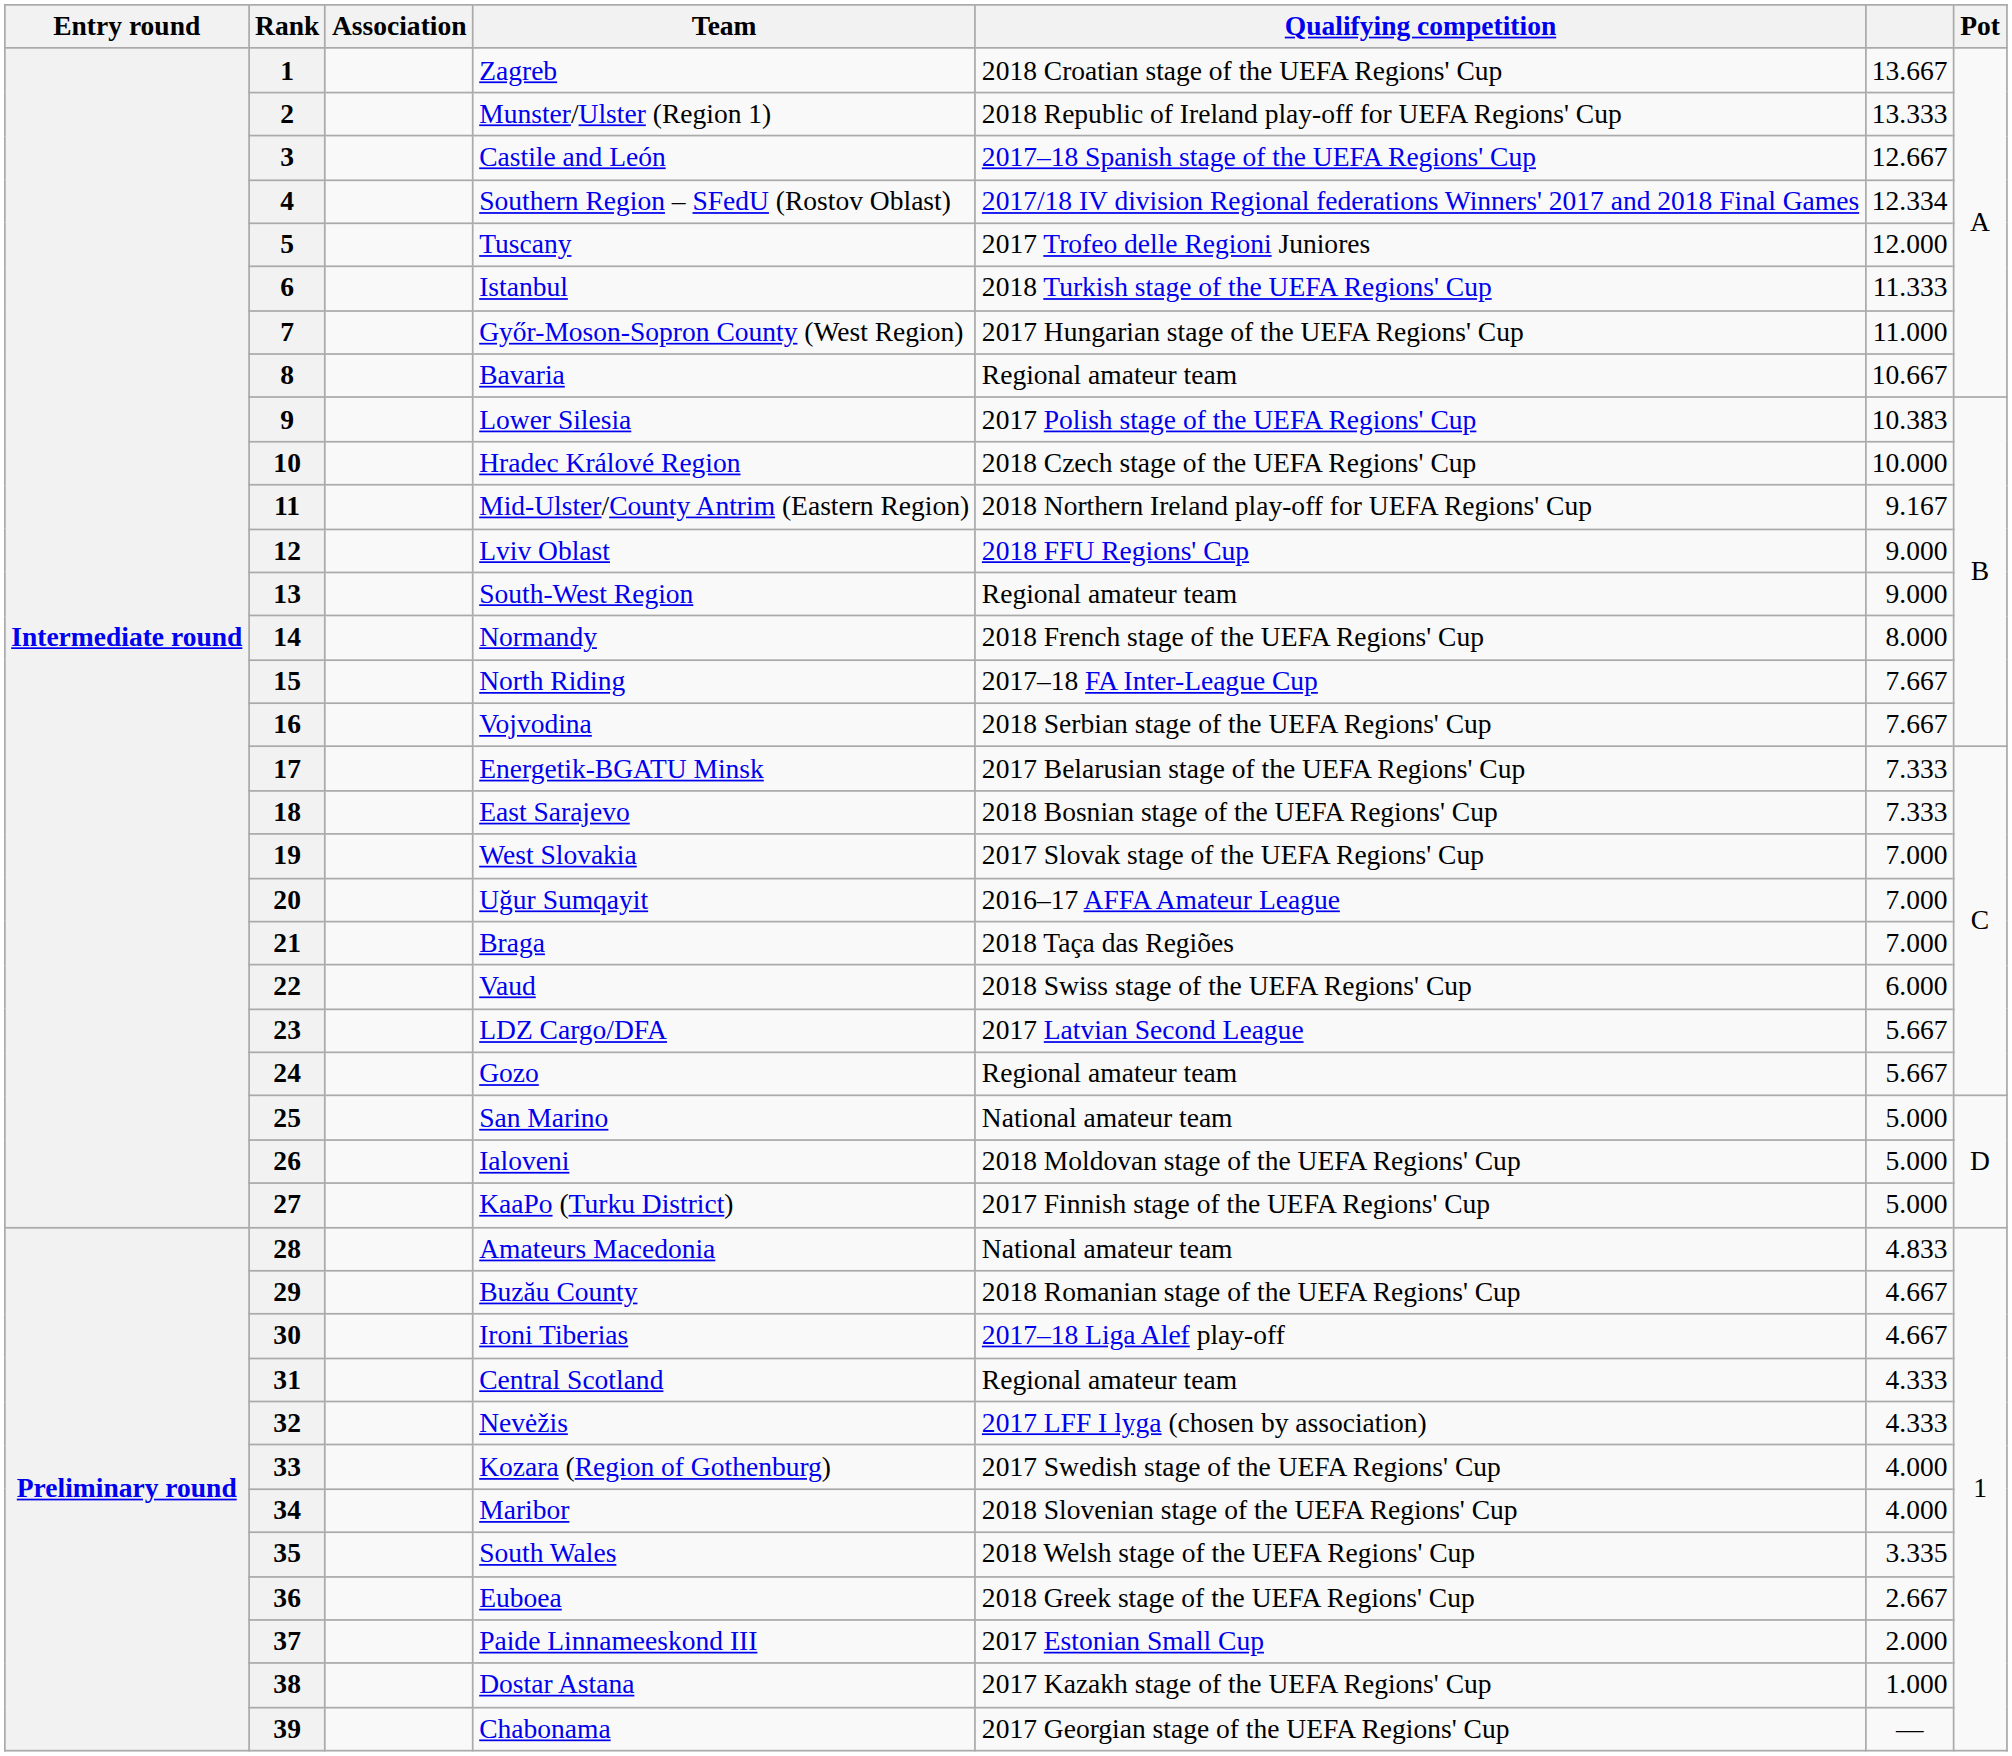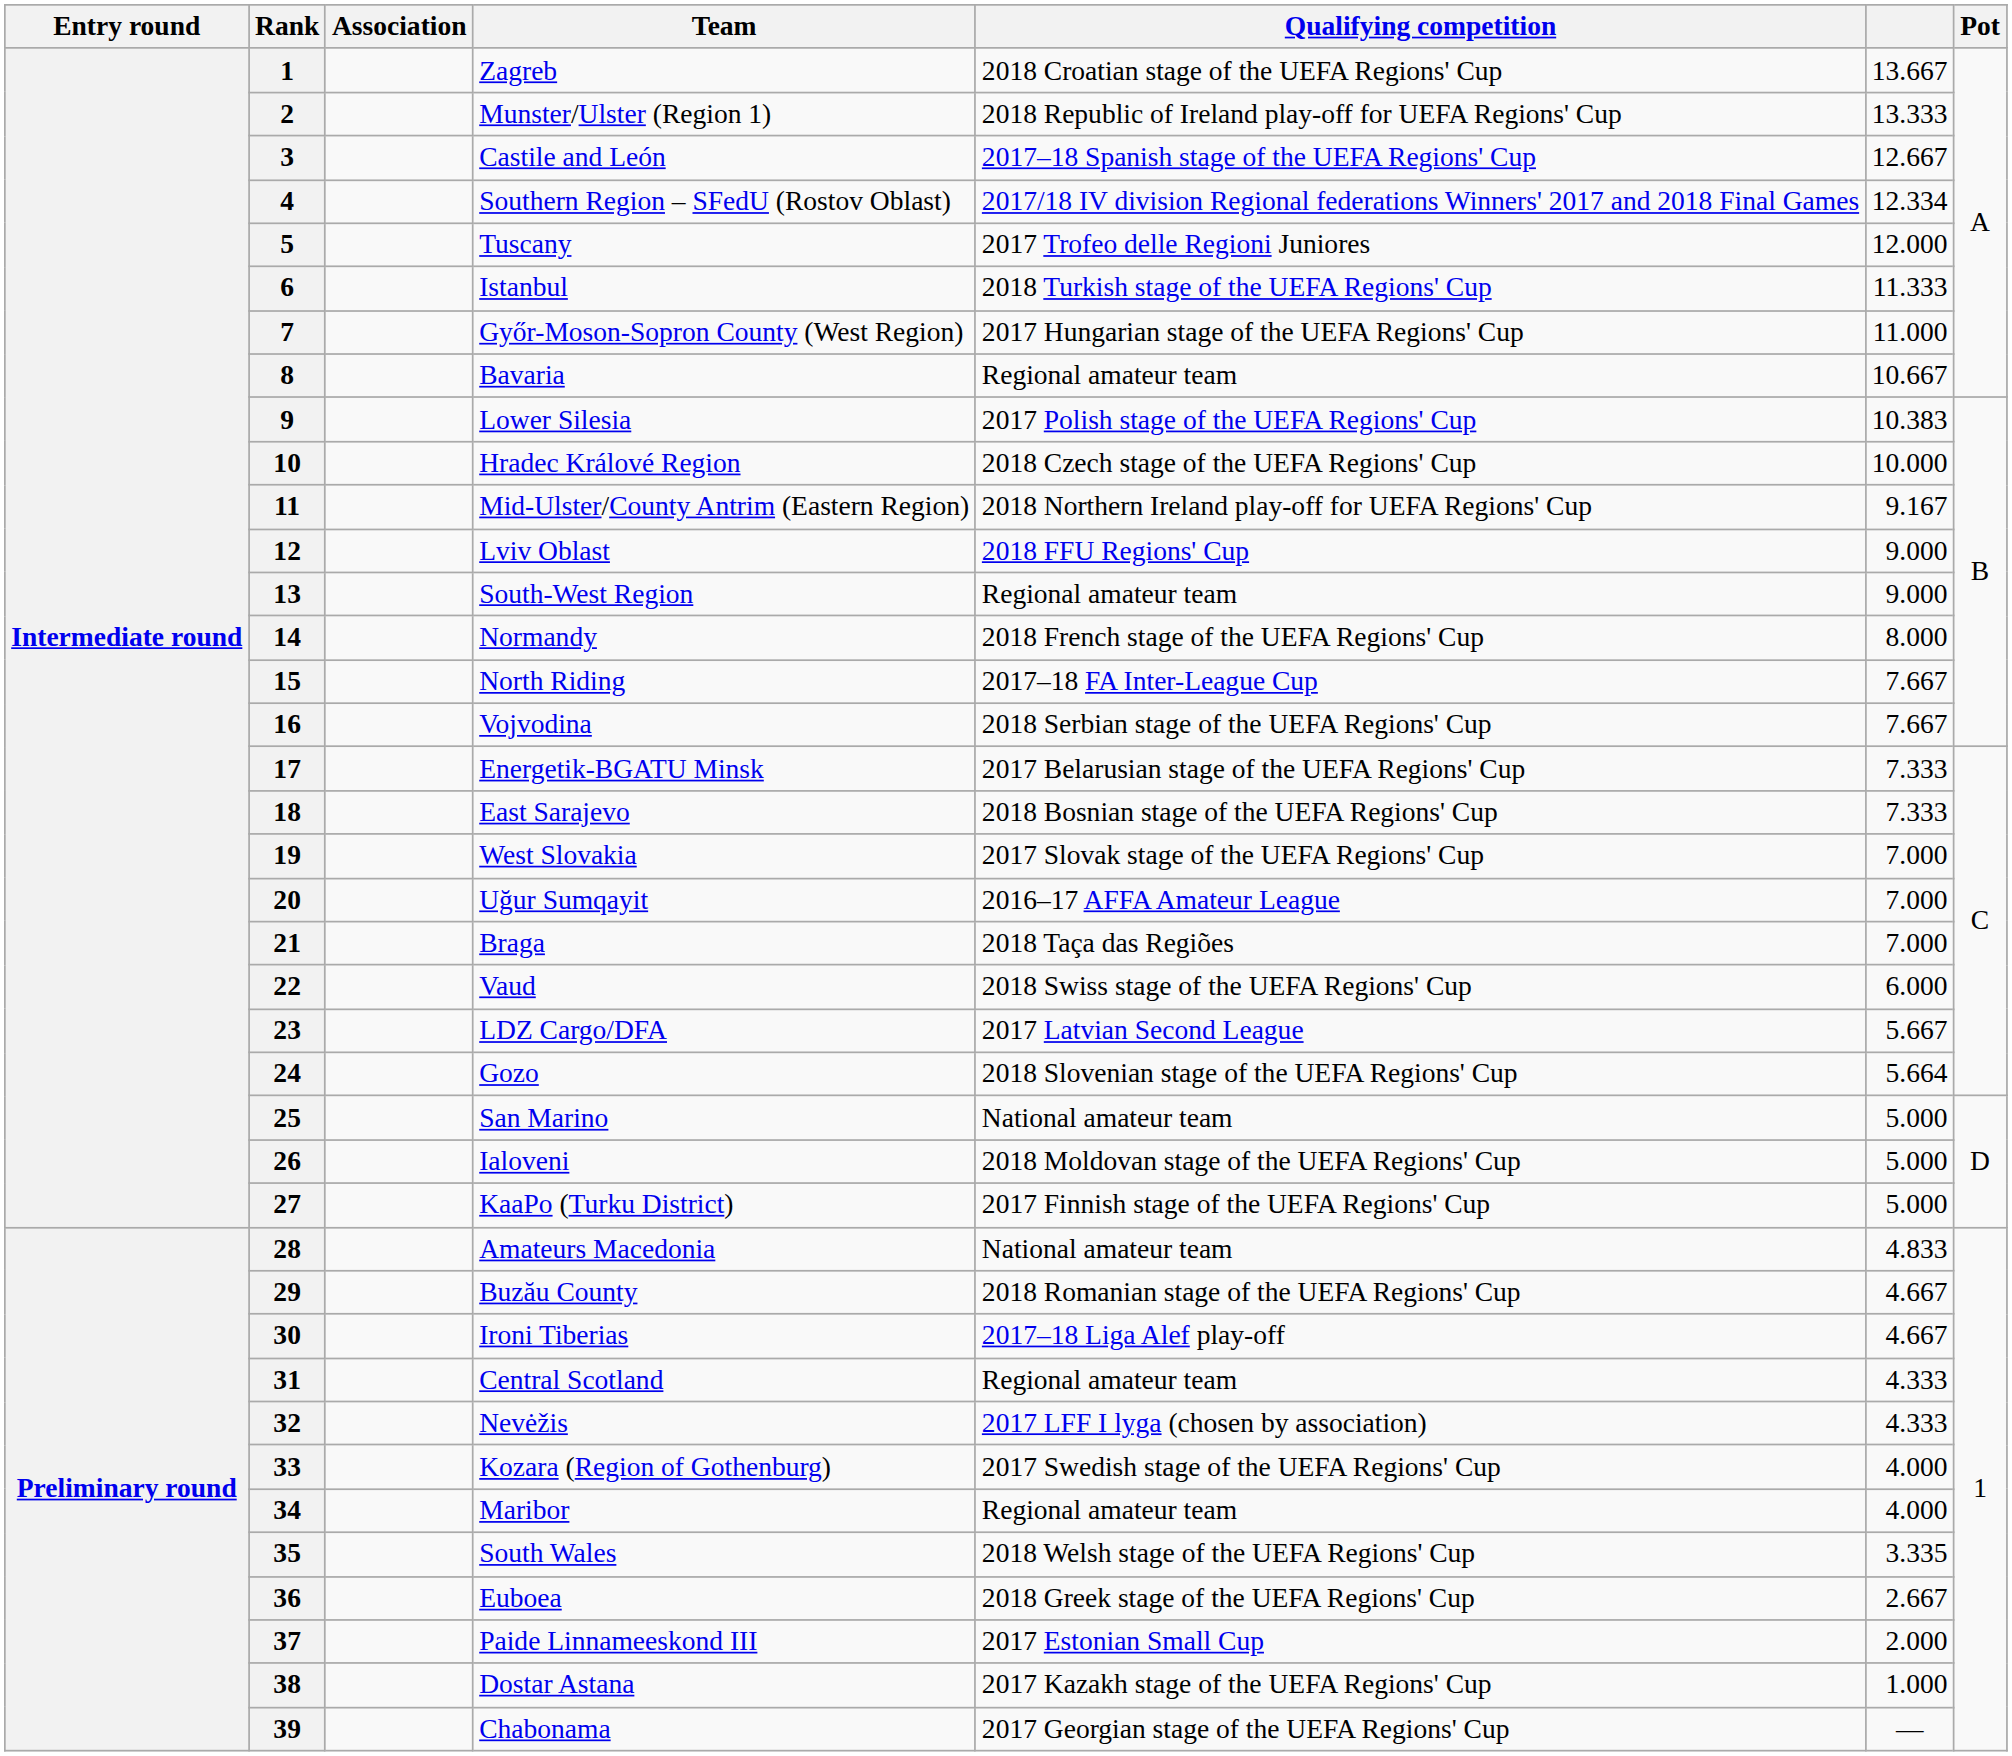 <table class="wikitable">
 <tr>
 <th>Entry round</th>
 <th>Rank</th>
 <th>Association</th>
 <th>Team</th>
 <th><a href='#'>Qualifying competition</a></th>
 <th></th>
 <th>Pot</th>
 </tr>
 <tr>
 <th rowspan=27><a href='#'>Intermediate round</a></th>
 <th>1</th>
 <td></td>
 <td> <a href='#'>Zagreb</a></td>
 <td>2018 Croatian stage of the UEFA Regions' Cup</td>
 <td align=right>13.667</td>
 <td align=center rowspan=8>A</td>
 </tr>
 <tr>
 <th>2</th>
 <td></td>
 <td> <a href='#'>Munster</a>/<a href='#'>Ulster</a> (Region 1)</td>
 <td>2018 Republic of Ireland play-off for UEFA Regions' Cup</td>
 <td align=right>13.333</td>
 </tr>
 <tr>
 <th>3</th>
 <td></td>
 <td> <a href='#'>Castile and León</a></td>
 <td><a href='#'>2017–18 Spanish stage of the UEFA Regions' Cup</a></td>
 <td align=right>12.667</td>
 </tr>
 <tr>
 <th>4</th>
 <td></td>
 <td> <a href='#'>Southern Region</a> – <a href='#'>SFedU</a> (Rostov Oblast)</td>
 <td><a href='#'>2017/18 IV division Regional federations Winners' 2017 and 2018 Final Games</a></td>
 <td align=right>12.334</td>
 </tr>
 <tr>
 <th>5</th>
 <td></td>
 <td> <a href='#'>Tuscany</a></td>
 <td>2017 <a href='#'>Trofeo delle Regioni</a> Juniores</td>
 <td align=right>12.000</td>
 </tr>
 <tr>
 <th>6</th>
 <td></td>
 <td><a href='#'>Istanbul</a></td>
 <td>2018  <a href='#'>Turkish stage of the UEFA Regions' Cup</a></td>
 <td align=right>11.333</td>
 </tr>
 <tr>
 <th>7</th>
 <td></td>
 <td> <a href='#'>Győr-Moson-Sopron County</a> (West Region)</td>
 <td>2017 Hungarian stage of the UEFA Regions' Cup</td>
 <td align=right>11.000</td>
 </tr>
 <tr>
 <th>8</th>
 <td></td>
 <td> <a href='#'>Bavaria</a></td>
 <td>Regional amateur team</td>
 <td align=right>10.667</td>
 </tr>
 <tr>
 <th>9</th>
 <td></td>
 <td> <a href='#'>Lower Silesia</a></td>
 <td>2017 <a href='#'>Polish stage of the UEFA Regions' Cup</a></td>
 <td align=right>10.383</td>
 <td align=center rowspan=8>B</td>
 </tr>
 <tr>
 <th>10</th>
 <td></td>
 <td> <a href='#'>Hradec Králové Region</a></td>
 <td>2018 Czech stage of the UEFA Regions' Cup</td>
 <td align=right>10.000</td>
 </tr>
 <tr>
 <th>11</th>
 <td></td>
 <td><a href='#'>Mid-Ulster</a>/<a href='#'>County Antrim</a> (Eastern Region)</td>
 <td>2018 Northern Ireland play-off for UEFA Regions' Cup</td>
 <td align=right>9.167</td>
 </tr>
 <tr>
 <th>12</th>
 <td></td>
 <td> <a href='#'>Lviv Oblast</a></td>
 <td><a href='#'>2018 FFU Regions' Cup</a></td>
 <td align=right>9.000</td>
 </tr>
 <tr>
 <th>13</th>
 <td></td>
 <td><a href='#'>South-West Region</a></td>
 <td>Regional amateur team</td>
 <td align=right>9.000</td>
 </tr>
 <tr>
 <th>14</th>
 <td></td>
 <td> <a href='#'>Normandy</a></td>
 <td>2018 French stage of the UEFA Regions' Cup</td>
 <td align=right>8.000</td>
 </tr>
 <tr>
 <th>15</th>
 <td></td>
 <td> <a href='#'>North Riding</a></td>
 <td>2017–18 <a href='#'>FA Inter-League Cup</a></td>
 <td align=right>7.667</td>
 </tr>
 <tr>
 <th>16</th>
 <td></td>
 <td> <a href='#'>Vojvodina</a></td>
 <td>2018 Serbian stage of the UEFA Regions' Cup</td>
 <td align=right>7.667</td>
 </tr>
 <tr>
 <th>17</th>
 <td></td>
 <td><a href='#'>Energetik-BGATU Minsk</a></td>
 <td>2017 Belarusian stage of the UEFA Regions' Cup</td>
 <td align=right>7.333</td>
 <td align=center rowspan=8>C</td>
 </tr>
 <tr>
 <th>18</th>
 <td></td>
 <td> <a href='#'>East Sarajevo</a></td>
 <td>2018 Bosnian stage of the UEFA Regions' Cup</td>
 <td align=right>7.333</td>
 </tr>
 <tr>
 <th>19</th>
 <td></td>
 <td><a href='#'>West Slovakia</a></td>
 <td>2017 Slovak stage of the UEFA Regions' Cup</td>
 <td align=right>7.000</td>
 </tr>
 <tr>
 <th>20</th>
 <td></td>
 <td><a href='#'>Uğur Sumqayit</a></td>
 <td>2016–17 <a href='#'>AFFA Amateur League</a></td>
 <td align=right>7.000</td>
 </tr>
 <tr>
 <th>21</th>
 <td></td>
 <td><a href='#'>Braga</a></td>
 <td>2018 Taça das Regiões</td>
 <td align=right>7.000</td>
 </tr>
 <tr>
 <th>22</th>
 <td></td>
 <td><a href='#'>Vaud</a></td>
 <td>2018 Swiss stage of the UEFA Regions' Cup</td>
 <td align=right>6.000</td>
 </tr>
 <tr>
 <th>23</th>
 <td></td>
 <td><a href='#'>LDZ Cargo/DFA</a></td>
 <td>2017 <a href='#'>Latvian Second League</a></td>
 <td align=right>5.667</td>
 </tr>
 <tr>
 <th>24</th>
 <td></td>
 <td> <a href='#'>Gozo</a></td>
-<td>Regional amateur team</td>
-<td align=right>5.667</td>
+<td>2018 Slovenian stage of the UEFA Regions' Cup</td>
+<td align=right>5.664</td>
 </tr>
 <tr>
 <th>25</th>
 <td></td>
 <td> <a href='#'>San Marino</a></td>
 <td>National amateur team</td>
 <td align=right>5.000</td>
 <td align=center rowspan=3>D</td>
 </tr>
 <tr>
 <th>26</th>
 <td></td>
 <td> <a href='#'>Ialoveni</a></td>
 <td>2018 Moldovan stage of the UEFA Regions' Cup</td>
 <td align=right>5.000</td>
 </tr>
 <tr>
 <th>27</th>
 <td></td>
 <td><a href='#'>KaaPo</a> (<a href='#'>Turku District</a>)</td>
 <td>2017 Finnish stage of the UEFA Regions' Cup</td>
 <td align=right>5.000</td>
 </tr>
 <tr>
 <th rowspan=12><a href='#'>Preliminary round</a></th>
 <th>28</th>
 <td></td>
 <td> <a href='#'>Amateurs Macedonia</a></td>
 <td>National amateur team</td>
 <td align=right>4.833</td>
 <td align=center rowspan=12>1</td>
 </tr>
 <tr>
 <th>29</th>
 <td></td>
 <td><a href='#'>Buzău County</a></td>
 <td>2018 Romanian stage of the UEFA Regions' Cup</td>
 <td align=right>4.667</td>
 </tr>
 <tr>
 <th>30</th>
 <td></td>
 <td><a href='#'>Ironi Tiberias</a></td>
 <td><a href='#'>2017–18 Liga Alef</a> play-off</td>
 <td align=right>4.667</td>
 </tr>
 <tr>
 <th>31</th>
 <td></td>
 <td><a href='#'>Central Scotland</a></td>
 <td>Regional amateur team</td>
 <td align=right>4.333</td>
 </tr>
 <tr>
 <th>32</th>
 <td></td>
 <td><a href='#'>Nevėžis</a></td>
 <td><a href='#'>2017 LFF I lyga</a> (chosen by association)</td>
 <td align=right>4.333</td>
 </tr>
 <tr>
 <th>33</th>
 <td></td>
 <td><a href='#'>Kozara</a> (<a href='#'>Region of Gothenburg</a>)</td>
 <td>2017 Swedish stage of the UEFA Regions' Cup</td>
 <td align=right>4.000</td>
 </tr>
 <tr>
 <th>34</th>
 <td></td>
 <td><a href='#'>Maribor</a></td>
-<td>2018 Slovenian stage of the UEFA Regions' Cup</td>
+<td>Regional amateur team</td>
 <td align=right>4.000</td>
 </tr>
 <tr>
 <th>35</th>
 <td></td>
 <td><a href='#'>South Wales</a></td>
 <td>2018 Welsh stage of the UEFA Regions' Cup</td>
 <td align=right>3.335</td>
 </tr>
 <tr>
 <th>36</th>
 <td></td>
 <td><a href='#'>Euboea</a></td>
 <td>2018 Greek stage of the UEFA Regions' Cup</td>
 <td align=right>2.667</td>
 </tr>
 <tr>
 <th>37</th>
 <td></td>
 <td><a href='#'>Paide Linnameeskond III</a></td>
 <td>2017 <a href='#'>Estonian Small Cup</a></td>
 <td align=right>2.000</td>
 </tr>
 <tr>
 <th>38</th>
 <td></td>
 <td><a href='#'>Dostar Astana</a></td>
 <td>2017 Kazakh stage of the UEFA Regions' Cup</td>
 <td align=right>1.000</td>
 </tr>
 <tr>
 <th>39</th>
 <td></td>
 <td><a href='#'>Chabonama</a></td>
 <td>2017 Georgian stage of the UEFA Regions' Cup</td>
 <td align=center>—</td>
 </tr>
 </table>
